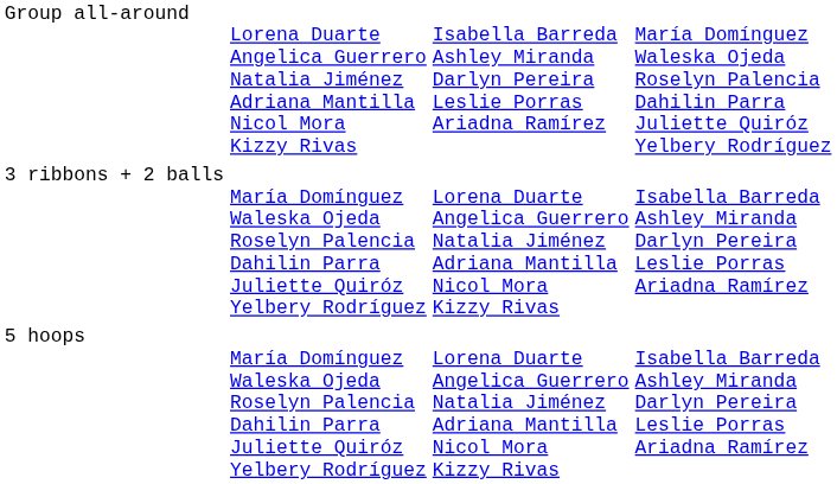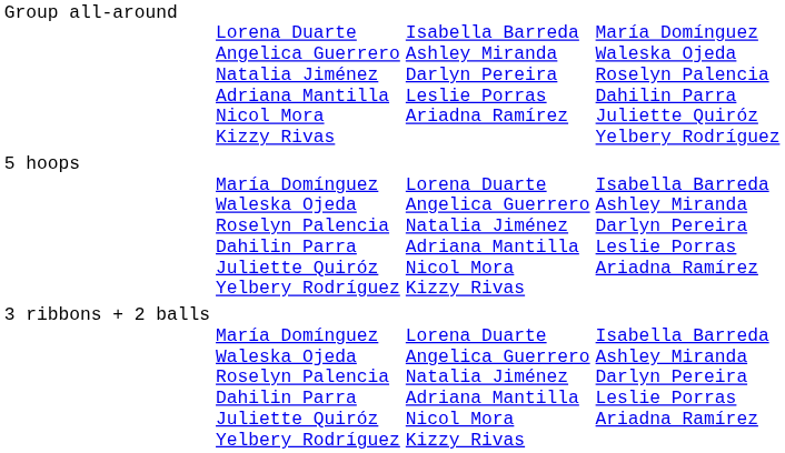 <table>
 <tr valign=top>
 <td>Group all-around<br></td>
 <td><br><a href='#'>Lorena Duarte</a><br><a href='#'>Angelica Guerrero</a><br><a href='#'>Natalia Jiménez</a><br><a href='#'>Adriana Mantilla</a><br><a href='#'>Nicol Mora</a><br><a href='#'>Kizzy Rivas</a></td>
 <td><br><a href='#'>Isabella Barreda</a><br><a href='#'>Ashley Miranda</a><br><a href='#'>Darlyn Pereira</a><br><a href='#'>Leslie Porras</a><br><a href='#'>Ariadna Ramírez</a></td>
 <td><br><a href='#'>María Domínguez</a><br><a href='#'>Waleska Ojeda</a><br><a href='#'>Roselyn Palencia</a><br><a href='#'>Dahilin Parra</a><br><a href='#'>Juliette Quiróz</a><br><a href='#'>Yelbery Rodríguez</a></td>
 </tr>
 <tr valign=top>
+<td>5 hoops <br></td>
+<td><br><a href='#'>María Domínguez</a><br><a href='#'>Waleska Ojeda</a><br><a href='#'>Roselyn Palencia</a><br><a href='#'>Dahilin Parra</a><br><a href='#'>Juliette Quiróz</a><br><a href='#'>Yelbery Rodríguez</a></td>
+<td><br><a href='#'>Lorena Duarte</a><br><a href='#'>Angelica Guerrero</a><br><a href='#'>Natalia Jiménez</a><br><a href='#'>Adriana Mantilla</a><br><a href='#'>Nicol Mora</a><br><a href='#'>Kizzy Rivas</a></td>
+<td><br><a href='#'>Isabella Barreda</a><br><a href='#'>Ashley Miranda</a><br><a href='#'>Darlyn Pereira</a><br><a href='#'>Leslie Porras</a><br><a href='#'>Ariadna Ramírez</a></td>
+</tr>
+<tr valign=top>
 <td>3 ribbons + 2 balls <br></td>
 <td><br><a href='#'>María Domínguez</a><br><a href='#'>Waleska Ojeda</a><br><a href='#'>Roselyn Palencia</a><br><a href='#'>Dahilin Parra</a><br><a href='#'>Juliette Quiróz</a><br><a href='#'>Yelbery Rodríguez</a></td>
 <td><br><a href='#'>Lorena Duarte</a><br><a href='#'>Angelica Guerrero</a><br><a href='#'>Natalia Jiménez</a><br><a href='#'>Adriana Mantilla</a><br><a href='#'>Nicol Mora</a><br><a href='#'>Kizzy Rivas</a></td>
 <td><br><a href='#'>Isabella Barreda</a><br><a href='#'>Ashley Miranda</a><br><a href='#'>Darlyn Pereira</a><br><a href='#'>Leslie Porras</a><br><a href='#'>Ariadna Ramírez</a></td>
 </tr>
-<tr valign=top>
-<td>5 hoops <br></td>
-<td><br><a href='#'>María Domínguez</a><br><a href='#'>Waleska Ojeda</a><br><a href='#'>Roselyn Palencia</a><br><a href='#'>Dahilin Parra</a><br><a href='#'>Juliette Quiróz</a><br><a href='#'>Yelbery Rodríguez</a></td>
-<td><br><a href='#'>Lorena Duarte</a><br><a href='#'>Angelica Guerrero</a><br><a href='#'>Natalia Jiménez</a><br><a href='#'>Adriana Mantilla</a><br><a href='#'>Nicol Mora</a><br><a href='#'>Kizzy Rivas</a></td>
-<td><br><a href='#'>Isabella Barreda</a><br><a href='#'>Ashley Miranda</a><br><a href='#'>Darlyn Pereira</a><br><a href='#'>Leslie Porras</a><br><a href='#'>Ariadna Ramírez</a></td>
-</tr>
 </table>
